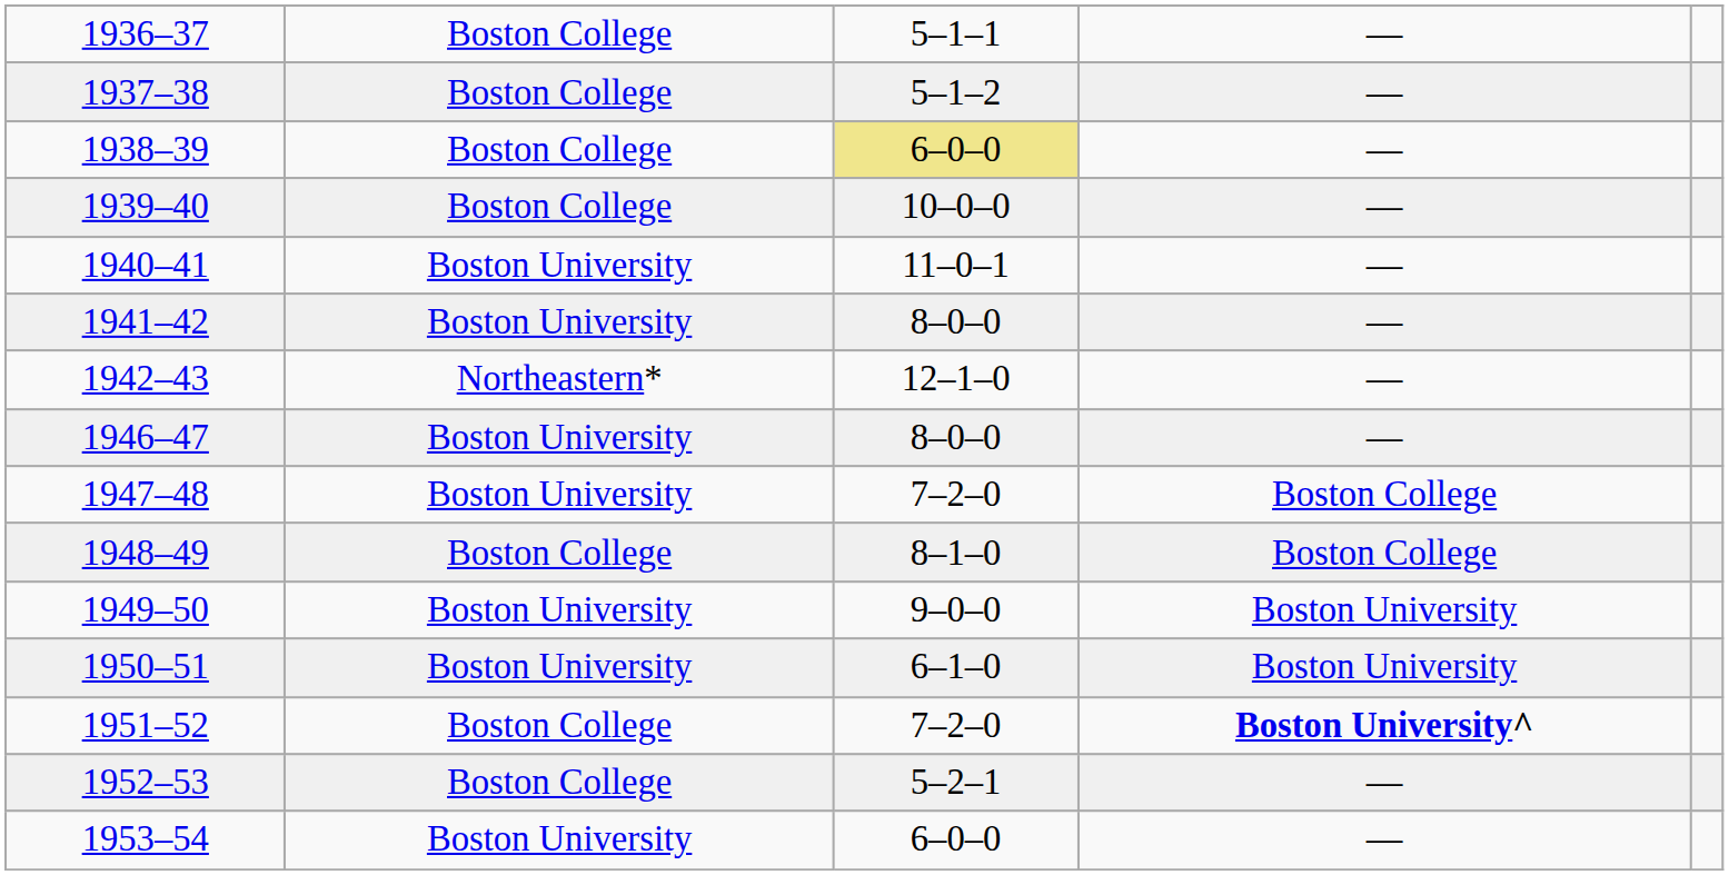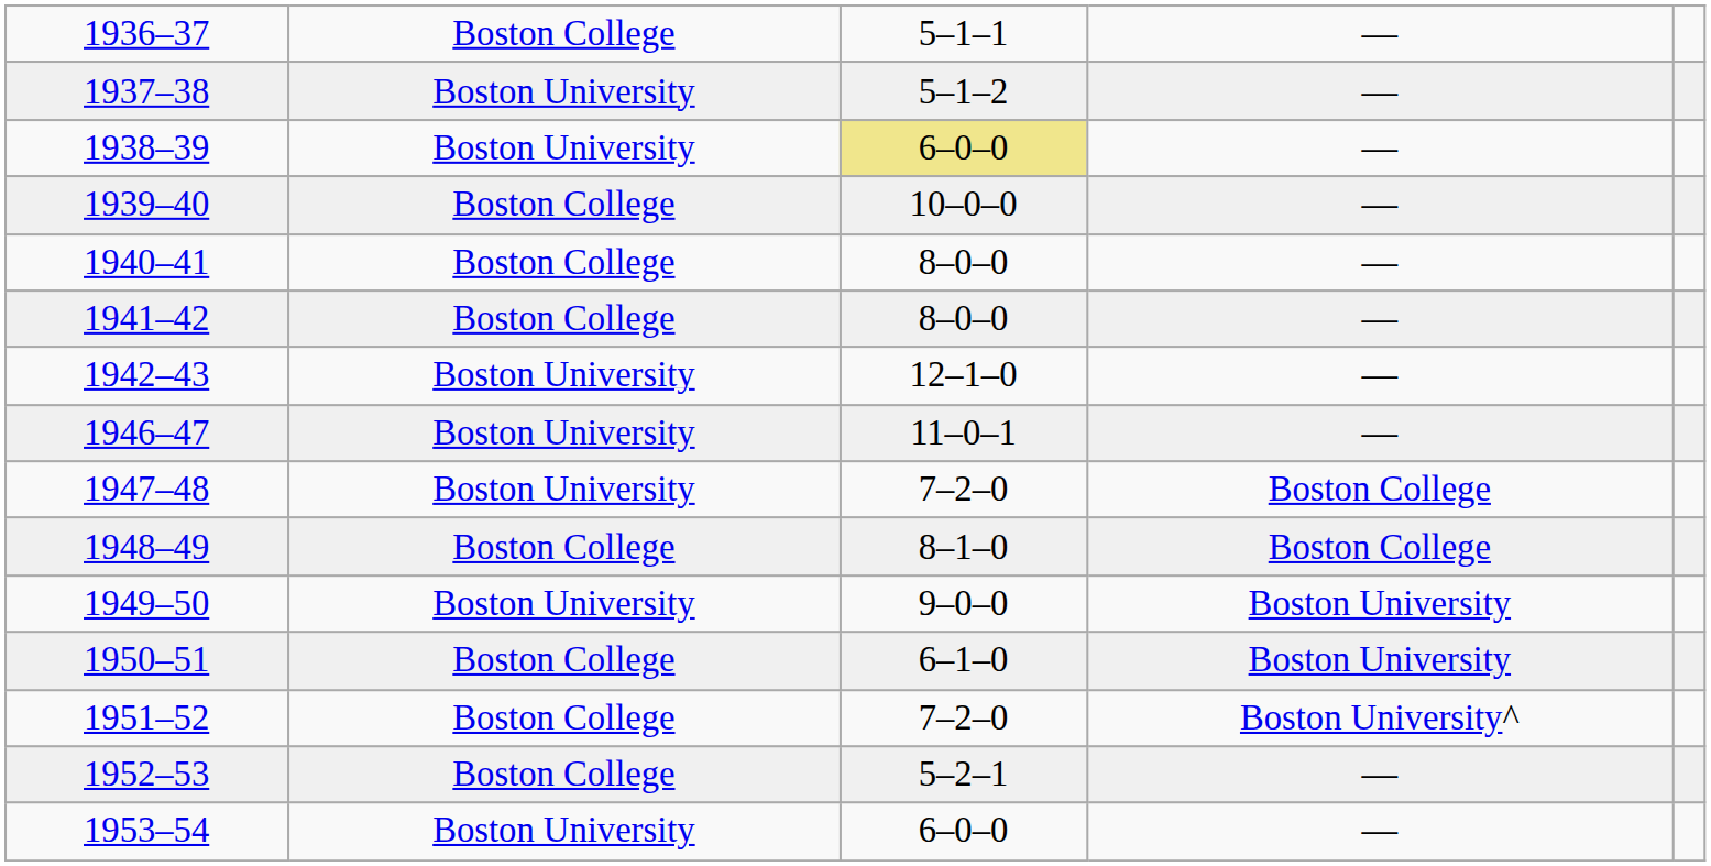 <table class="wikitable" width="60%">
 <tr align="center" bgcolor="">
 <td><a href='#'>1936–37</a></td>
 <td><a href='#'>Boston College</a></td>
 <td>5–1–1</td>
 <td>—</td>
 <td></td>
 </tr>
 <tr align="center" bgcolor="f0f0f0">
 <td><a href='#'>1937–38</a></td>
-<td><a href='#'>Boston College</a></td>
+<td><a href='#'>Boston University</a></td>
 <td>5–1–2</td>
 <td>—</td>
 <td></td>
 </tr>
 <tr align="center">
 <td><a href='#'>1938–39</a></td>
-<td><a href='#'>Boston College</a></td>
+<td><a href='#'>Boston University</a></td>
 <td style="background: khaki;">6–0–0</td>
 <td>—</td>
 <td></td>
 </tr>
 <tr align="center" bgcolor="f0f0f0">
 <td><a href='#'>1939–40</a></td>
 <td><a href='#'>Boston College</a></td>
 <td>10–0–0</td>
 <td>—</td>
 <td></td>
 </tr>
 <tr align="center" bgcolor="">
 <td><a href='#'>1940–41</a></td>
-<td><a href='#'>Boston University</a></td>
-<td>11–0–1</td>
+<td><a href='#'>Boston College</a></td>
+<td>8–0–0</td>
 <td>—</td>
 <td></td>
 </tr>
 <tr align="center" bgcolor="f0f0f0">
 <td><a href='#'>1941–42</a></td>
-<td><a href='#'>Boston University</a></td>
+<td><a href='#'>Boston College</a></td>
 <td>8–0–0</td>
 <td>—</td>
 <td></td>
 </tr>
 <tr align="center" bgcolor="">
 <td><a href='#'>1942–43</a></td>
-<td><a href='#'>Northeastern</a>*</td>
+<td><a href='#'>Boston University</a></td>
 <td>12–1–0</td>
 <td>—</td>
 <td></td>
 </tr>
 <tr align="center" bgcolor="f0f0f0">
 <td><a href='#'>1946–47</a></td>
 <td><a href='#'>Boston University</a></td>
-<td>8–0–0</td>
+<td>11–0–1</td>
 <td>—</td>
 <td></td>
 </tr>
 <tr align="center" bgcolor="">
 <td><a href='#'>1947–48</a></td>
 <td><a href='#'>Boston University</a></td>
 <td>7–2–0</td>
 <td><a href='#'>Boston College</a></td>
 <td></td>
 </tr>
 <tr align="center" bgcolor="f0f0f0">
 <td><a href='#'>1948–49</a></td>
 <td><a href='#'>Boston College</a></td>
 <td>8–1–0</td>
 <td><a href='#'>Boston College</a></td>
 <td></td>
 </tr>
 <tr align="center" bgcolor="">
 <td><a href='#'>1949–50</a></td>
 <td><a href='#'>Boston University</a></td>
 <td>9–0–0</td>
 <td><a href='#'>Boston University</a></td>
 <td></td>
 </tr>
 <tr align="center" bgcolor="f0f0f0">
 <td><a href='#'>1950–51</a></td>
-<td><a href='#'>Boston University</a></td>
+<td><a href='#'>Boston College</a></td>
 <td>6–1–0</td>
 <td><a href='#'>Boston University</a></td>
 <td></td>
 </tr>
 <tr align="center" bgcolor="">
 <td><a href='#'>1951–52</a></td>
 <td><a href='#'>Boston College</a></td>
 <td>7–2–0</td>
-<td><strong><a href='#'>Boston University</a>^</strong></td>
+<td><a href='#'>Boston University</a>^</td>
 <td></td>
 </tr>
 <tr align="center" bgcolor="f0f0f0">
 <td><a href='#'>1952–53</a></td>
 <td><a href='#'>Boston College</a></td>
 <td>5–2–1</td>
 <td>—</td>
 <td></td>
 </tr>
 <tr align="center" bgcolor="">
 <td><a href='#'>1953–54</a></td>
 <td><a href='#'>Boston University</a></td>
 <td>6–0–0</td>
 <td>—</td>
 <td></td>
 </tr>
 </table>
